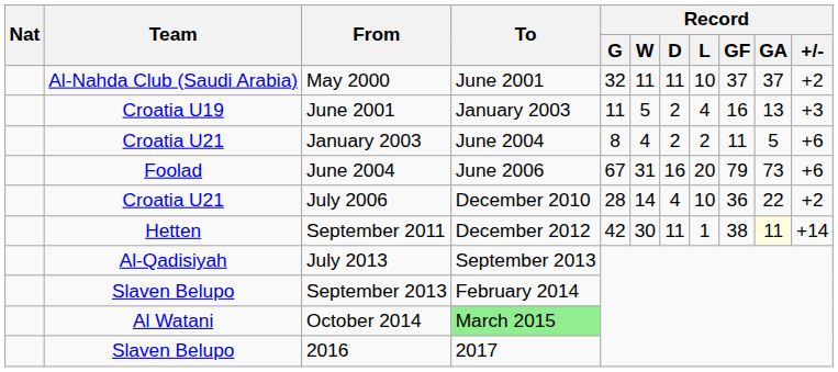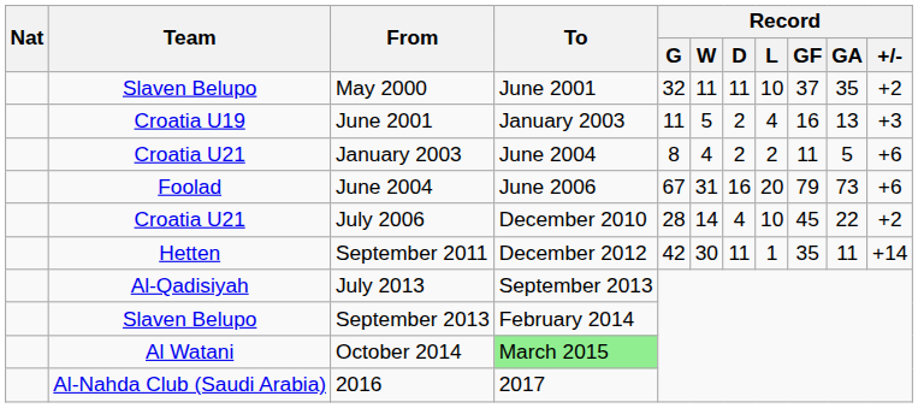 <table class="wikitable" style="text-align: center">
 <tr>
 <th rowspan="2">Nat</th>
 <th rowspan="2">Team</th>
 <th rowspan="2">From</th>
 <th rowspan="2">To</th>
 <th colspan="8">Record</th>
 </tr>
 <tr>
 <th>G</th>
 <th>W</th>
 <th>D</th>
 <th>L</th>
 <th>GF</th>
 <th>GA</th>
 <th>+/-</th>
 </tr>
 <tr>
 <td></td>
-<td><a href='#'>Al-Nahda Club (Saudi Arabia)</a></td>
+<td><a href='#'>Slaven Belupo</a></td>
 <td align="left">May 2000</td>
 <td align="left">June 2001</td>
 <td>32</td>
 <td>11</td>
 <td>11</td>
 <td>10</td>
 <td>37</td>
-<td>37</td>
+<td>35</td>
 <td>+2</td>
 </tr>
 <tr>
 <td></td>
 <td><a href='#'>Croatia U19</a></td>
 <td align="left">June 2001</td>
 <td align="left">January 2003</td>
 <td>11</td>
 <td>5</td>
 <td>2</td>
 <td>4</td>
 <td>16</td>
 <td>13</td>
 <td>+3</td>
 </tr>
 <tr>
 <td></td>
 <td><a href='#'>Croatia U21</a></td>
 <td align="left">January 2003</td>
 <td align="left">June 2004</td>
 <td>8</td>
 <td>4</td>
 <td>2</td>
 <td>2</td>
 <td>11</td>
 <td>5</td>
 <td>+6</td>
 </tr>
 <tr>
 <td></td>
 <td><a href='#'>Foolad</a></td>
 <td align="left">June 2004</td>
 <td align="left">June 2006</td>
 <td>67</td>
 <td>31</td>
 <td>16</td>
 <td>20</td>
 <td>79</td>
 <td>73</td>
 <td>+6</td>
 </tr>
 <tr>
 <td></td>
 <td><a href='#'>Croatia U21</a></td>
 <td align="left">July 2006</td>
 <td align="left">December 2010</td>
 <td>28</td>
 <td>14</td>
 <td>4</td>
 <td>10</td>
-<td>36</td>
+<td>45</td>
 <td>22</td>
 <td>+2</td>
 </tr>
 <tr>
 <td></td>
 <td><a href='#'>Hetten</a></td>
 <td align="left">September 2011</td>
 <td align="left">December 2012</td>
 <td>42</td>
 <td>30</td>
 <td>11</td>
 <td>1</td>
-<td>38</td>
-<td style="background: lightyellow;">11</td>
+<td>35</td>
+<td>11</td>
 <td>+14</td>
 </tr>
 <tr>
 <td></td>
 <td><a href='#'>Al-Qadisiyah</a></td>
 <td align="left">July 2013</td>
 <td align="left">September 2013</td>
 </tr>
 <tr>
 <td></td>
 <td><a href='#'>Slaven Belupo</a></td>
 <td align="left">September 2013</td>
 <td align="left">February 2014</td>
 </tr>
 <tr>
 <td></td>
 <td><a href='#'>Al Watani</a></td>
 <td align="left">October 2014</td>
 <td align="left" style="background: lightgreen;">March 2015</td>
 </tr>
 <tr>
 <td></td>
-<td><a href='#'>Slaven Belupo</a></td>
+<td><a href='#'>Al-Nahda Club (Saudi Arabia)</a></td>
 <td align="left">2016</td>
 <td align="left">2017</td>
 </tr>
 </table>
